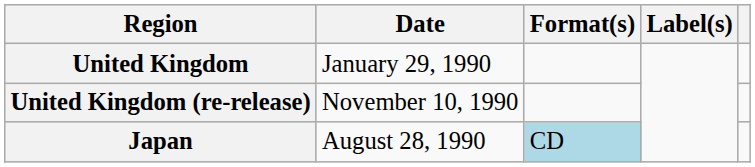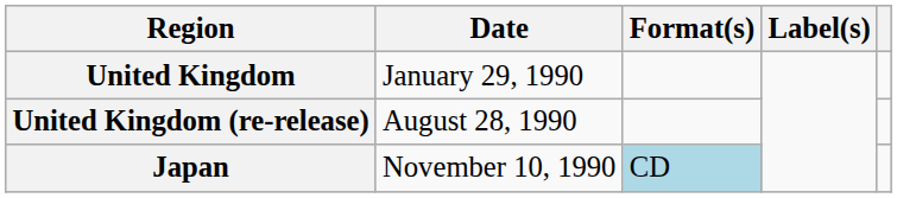 <table class="wikitable plainrowheaders">
 <tr>
 <th scope="col">Region</th>
 <th scope="col">Date</th>
 <th scope="col">Format(s)</th>
 <th scope="col">Label(s)</th>
 <th scope="col"></th>
 </tr>
 <tr>
 <th scope="row">United Kingdom</th>
 <td>January 29, 1990</td>
 <td></td>
 <td rowspan="3"></td>
 <td align="center"></td>
 </tr>
 <tr>
 <th scope="row">United Kingdom (re-release)</th>
-<td>November 10, 1990</td>
+<td>August 28, 1990</td>
 <td></td>
 <td align="center"></td>
 </tr>
 <tr>
 <th scope="row">Japan</th>
-<td>August 28, 1990</td>
+<td>November 10, 1990</td>
 <td style="background: lightblue;">CD</td>
 <td align="center"></td>
 </tr>
 </table>
